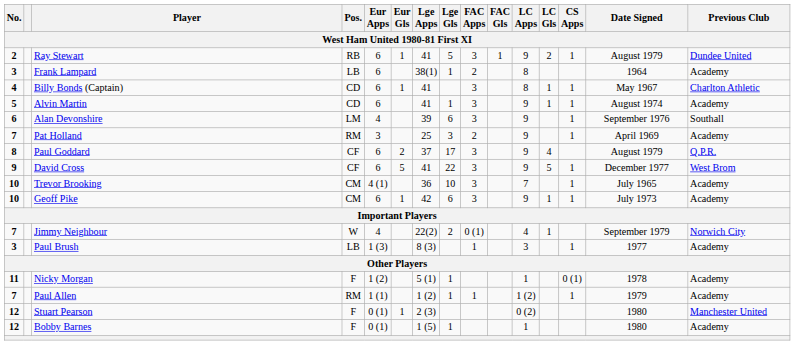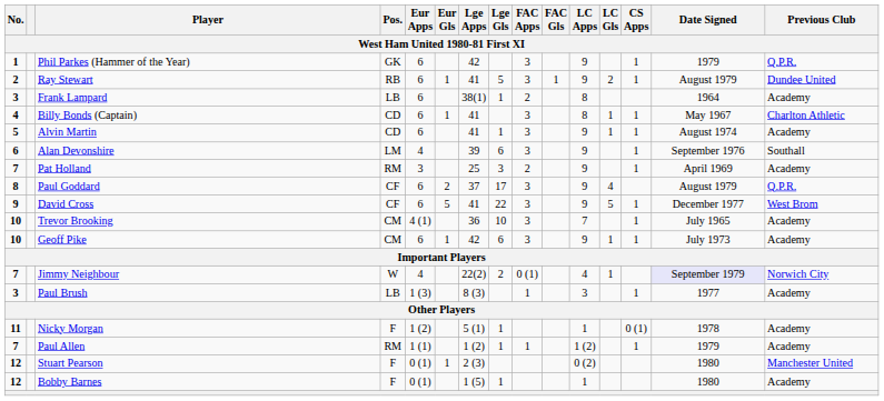 <table class="wikitable">
 <tr>
 <th width=1%>No.</th>
 <th width=1%></th>
 <th !width=42%>Player</th>
 <th width=1%>Pos.</th>
 <th width=1%>Eur Apps</th>
 <th width=1%>Eur Gls</th>
 <th width=1%>Lge Apps</th>
 <th width=1%>Lge Gls</th>
 <th width=1%>FAC Apps</th>
 <th width=1%>FAC Gls</th>
 <th width=1%>LC Apps</th>
 <th width=1%>LC Gls</th>
 <th width=1%>CS Apps</th>
 <th width=13%>Date Signed</th>
 <th width=13%>Previous Club</th>
 </tr>
 <tr>
 <th colspan=15 bgcolor=#6fd6f5>West Ham United 1980-81 First XI</th>
+</tr>
+<tr>
+<td align=center><strong>1</strong></td>
+<td align=center></td>
+<td><a href='#'>Phil Parkes</a> (Hammer of the Year)</td>
+<td align=center>GK</td>
+<td align=center>6</td>
+<td align=center></td>
+<td align=center>42</td>
+<td align=center></td>
+<td align=center>3</td>
+<td align=center></td>
+<td align=center>9</td>
+<td align=center></td>
+<td align=center>1</td>
+<td align=center>1979</td>
+<td><a href='#'>Q.P.R.</a></td>
 </tr>
 <tr>
 <td align=center><strong>2</strong></td>
 <td align=center></td>
 <td><a href='#'>Ray Stewart</a></td>
 <td align=center>RB</td>
 <td align=center>6</td>
 <td align=center>1</td>
 <td align=center>41</td>
 <td align=center>5</td>
 <td align=center>3</td>
 <td align=center>1</td>
 <td align=center>9</td>
 <td align=center>2</td>
 <td align=center>1</td>
 <td align=center>August 1979</td>
 <td><a href='#'>Dundee United</a></td>
 </tr>
 <tr>
 <td align=center><strong>3</strong></td>
 <td align=center></td>
 <td><a href='#'>Frank Lampard</a></td>
 <td align=center>LB</td>
 <td align=center>6</td>
 <td align=center></td>
 <td align=center>38(1)</td>
 <td align=center>1</td>
 <td align=center>2</td>
 <td align=center></td>
 <td align=center>8</td>
 <td align=center></td>
 <td align=center></td>
 <td align=center>1964</td>
 <td>Academy</td>
 </tr>
 <tr>
 <td align=center><strong>4</strong></td>
 <td align=center></td>
 <td><a href='#'>Billy Bonds</a> (Captain)</td>
 <td align=center>CD</td>
 <td align=center>6</td>
 <td align=center>1</td>
 <td align=center>41</td>
 <td align=center></td>
 <td align=center>3</td>
 <td align=center></td>
 <td align=center>8</td>
 <td align=center>1</td>
 <td align=center>1</td>
 <td align=center>May 1967</td>
 <td><a href='#'>Charlton Athletic</a></td>
 </tr>
 <tr>
 <td align=center><strong>5</strong></td>
 <td align=center></td>
 <td><a href='#'>Alvin Martin</a></td>
 <td align=center>CD</td>
 <td align=center>6</td>
 <td align=center></td>
 <td align=center>41</td>
 <td align=center>1</td>
 <td align=center>3</td>
 <td align=center></td>
 <td align=center>9</td>
 <td align=center>1</td>
 <td align=center>1</td>
 <td align=center>August 1974</td>
 <td>Academy</td>
 </tr>
 <tr>
 <td align=center><strong>6</strong></td>
 <td align=center></td>
 <td><a href='#'>Alan Devonshire</a></td>
 <td align=center>LM</td>
 <td align=center>4</td>
 <td align=center></td>
 <td align=center>39</td>
 <td align=center>6</td>
 <td align=center>3</td>
 <td align=center></td>
 <td align=center>9</td>
 <td align=center></td>
 <td align=center>1</td>
 <td align=center>September 1976</td>
 <td>Southall</td>
 </tr>
 <tr>
 <td align=center><strong>7</strong></td>
 <td align=center></td>
 <td><a href='#'>Pat Holland</a></td>
 <td align=center>RM</td>
 <td align=center>3</td>
 <td align=center></td>
 <td align=center>25</td>
 <td align=center>3</td>
 <td align=center>2</td>
 <td align=center></td>
 <td align=center>9</td>
 <td align=center></td>
 <td align=center>1</td>
 <td align=center>April 1969</td>
 <td>Academy</td>
 </tr>
 <tr>
 <td align=center><strong>8</strong></td>
 <td align=center></td>
 <td><a href='#'>Paul Goddard</a></td>
 <td align=center>CF</td>
 <td align=center>6</td>
 <td align=center>2</td>
 <td align=center>37</td>
 <td align=center>17</td>
 <td align=center>3</td>
 <td align=center></td>
 <td align=center>9</td>
 <td align=center>4</td>
 <td align=center></td>
 <td align=center>August 1979</td>
 <td><a href='#'>Q.P.R.</a></td>
 </tr>
 <tr>
 <td align=center><strong>9</strong></td>
 <td align=center></td>
 <td><a href='#'>David Cross</a></td>
 <td align=center>CF</td>
 <td align=center>6</td>
 <td align=center>5</td>
 <td align=center>41</td>
 <td align=center>22</td>
 <td align=center>3</td>
 <td align=center></td>
 <td align=center>9</td>
 <td align=center>5</td>
 <td align=center>1</td>
 <td align=center>December 1977</td>
 <td><a href='#'>West Brom</a></td>
 </tr>
 <tr>
 <td align=center><strong>10</strong></td>
 <td align=center></td>
 <td><a href='#'>Trevor Brooking</a></td>
 <td align=center>CM</td>
 <td align=center>4 (1)</td>
 <td align=center></td>
 <td align=center>36</td>
 <td align=center>10</td>
 <td align=center>3</td>
 <td align=center></td>
 <td align=center>7</td>
 <td align=center></td>
 <td align=center>1</td>
 <td align=center>July 1965</td>
 <td>Academy</td>
 </tr>
 <tr>
 <td align=center><strong>10</strong></td>
 <td align=center></td>
 <td><a href='#'>Geoff Pike</a></td>
 <td align=center>CM</td>
 <td align=center>6</td>
 <td align=center>1</td>
 <td align=center>42</td>
 <td align=center>6</td>
 <td align=center>3</td>
 <td align=center></td>
 <td align=center>9</td>
 <td align=center>1</td>
 <td align=center>1</td>
 <td align=center>July 1973</td>
 <td>Academy</td>
 </tr>
 <tr>
 <th colspan=15 bgcolor=#6fd6f5>Important Players</th>
 </tr>
 <tr>
 <td align=center><strong>7</strong></td>
 <td align=center></td>
 <td><a href='#'>Jimmy Neighbour</a></td>
 <td align=center>W</td>
 <td align=center>4</td>
 <td align=center></td>
 <td align=center>22(2)</td>
 <td align=center>2</td>
 <td align=center>0 (1)</td>
 <td align=center></td>
 <td align=center>4</td>
 <td align=center>1</td>
 <td align=center></td>
-<td align=center>September 1979</td>
+<td align=center style="background: lavender;">September 1979</td>
 <td><a href='#'>Norwich City</a></td>
 </tr>
 <tr>
 <td align=center><strong>3</strong></td>
 <td align=center></td>
 <td><a href='#'>Paul Brush</a></td>
 <td align=center>LB</td>
 <td align=center>1 (3)</td>
 <td align=center></td>
 <td align=center>8 (3)</td>
 <td align=center></td>
 <td align=center>1</td>
 <td align=center></td>
 <td align=center>3</td>
 <td align=center></td>
 <td align=center>1</td>
 <td align=center>1977</td>
 <td>Academy</td>
 </tr>
 <tr>
 <th colspan=15 bgcolor=#6fd6f5>Other Players</th>
 </tr>
 <tr>
 <td align=center><strong>11</strong></td>
 <td align=center></td>
 <td><a href='#'>Nicky Morgan</a></td>
 <td align=center>F</td>
 <td align=center>1 (2)</td>
 <td align=center></td>
 <td align=center>5 (1)</td>
 <td align=center>1</td>
 <td align=center></td>
 <td align=center></td>
 <td align=center>1</td>
 <td align=center></td>
 <td align=center>0 (1)</td>
 <td align=center>1978</td>
 <td>Academy</td>
 </tr>
 <tr>
 <td align=center><strong>7</strong></td>
 <td align=center></td>
 <td><a href='#'>Paul Allen</a></td>
 <td align=center>RM</td>
 <td align=center>1 (1)</td>
 <td align=center></td>
 <td align=center>1 (2)</td>
 <td align=center>1</td>
 <td align=center>1</td>
 <td align=center></td>
 <td align=center>1 (2)</td>
 <td align=center></td>
 <td align=center>1</td>
 <td align=center>1979</td>
 <td>Academy</td>
 </tr>
 <tr>
 <td align=center><strong>12</strong></td>
 <td align=center></td>
 <td><a href='#'>Stuart Pearson</a></td>
 <td align=center>F</td>
 <td align=center>0 (1)</td>
 <td align=center>1</td>
 <td align=center>2 (3)</td>
 <td align=center></td>
 <td align=center></td>
 <td align=center></td>
 <td align=center>0 (2)</td>
 <td align=center></td>
 <td align=center></td>
 <td align=center>1980</td>
 <td><a href='#'>Manchester United</a></td>
 </tr>
 <tr>
 <td align=center><strong>12</strong></td>
 <td align=center></td>
 <td><a href='#'>Bobby Barnes</a></td>
 <td align=center>F</td>
 <td align=center>0 (1)</td>
 <td align=center></td>
 <td align=center>1 (5)</td>
 <td align=center>1</td>
 <td align=center></td>
 <td align=center></td>
 <td align=center>1</td>
 <td align=center></td>
 <td align=center></td>
 <td align=center>1980</td>
 <td>Academy</td>
 </tr>
 <tr>
 <th colspan=15 bgcolor=#6fd6f5></th>
 </tr>
 </table>
